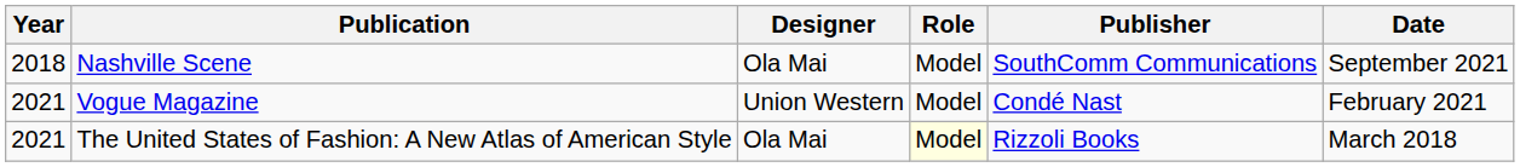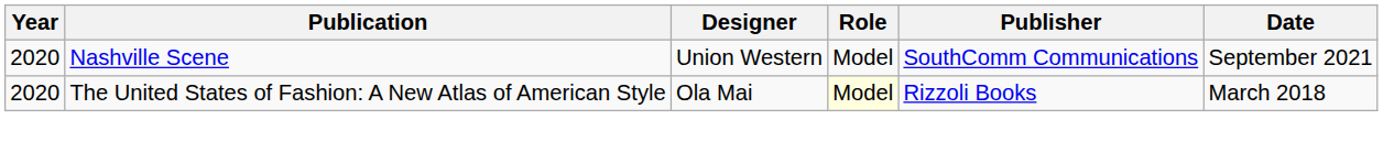 <table class="wikitable sortable mw-collapsible">
 <tr>
 <th>Year</th>
 <th>Publication</th>
 <th>Designer</th>
 <th>Role</th>
 <th>Publisher</th>
 <th>Date</th>
 </tr>
 <tr>
-<td>2018</td>
+<td>2020</td>
 <td><a href='#'>Nashville Scene</a></td>
-<td>Ola Mai</td>
+<td>Union Western</td>
 <td>Model</td>
 <td><a href='#'>SouthComm Communications</a></td>
 <td>September 2021</td>
 </tr>
 <tr>
-<td>2021</td>
-<td><a href='#'>Vogue Magazine</a></td>
-<td>Union Western</td>
-<td>Model</td>
-<td><a href='#'>Condé Nast</a></td>
-<td>February 2021</td>
-</tr>
-<tr>
-<td>2021</td>
+<td>2020</td>
 <td>The United States of Fashion: A New Atlas of American Style</td>
 <td>Ola Mai</td>
 <td style="background: lightyellow;">Model</td>
 <td><a href='#'>Rizzoli Books</a></td>
 <td>March 2018</td>
 </tr>
 </table>
